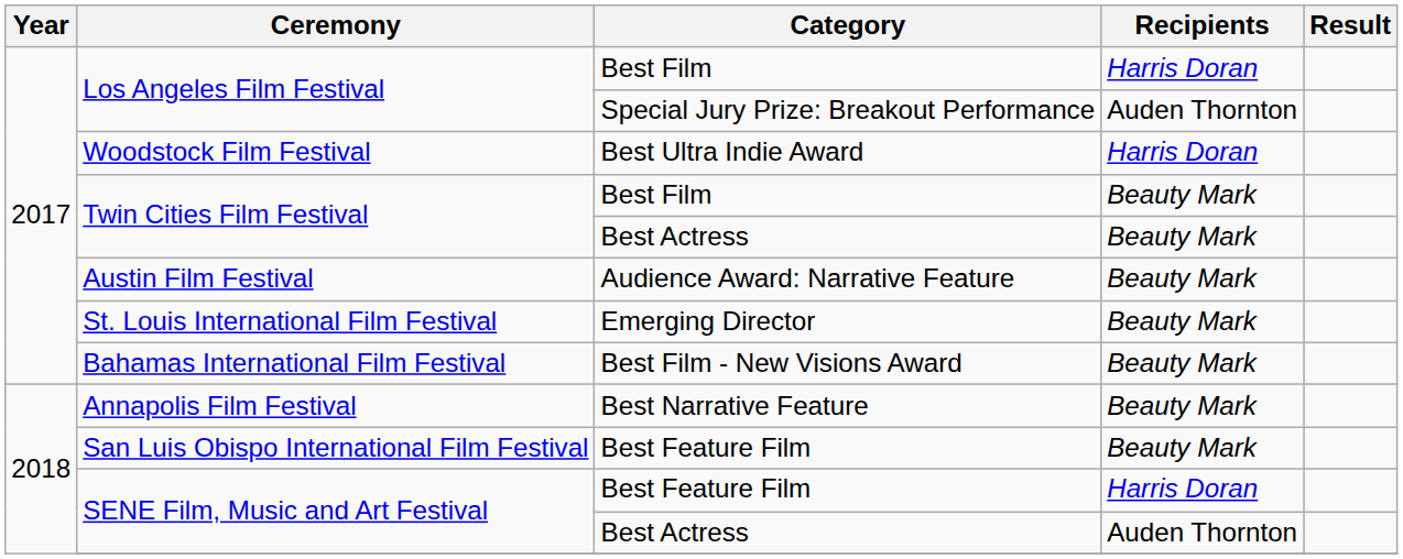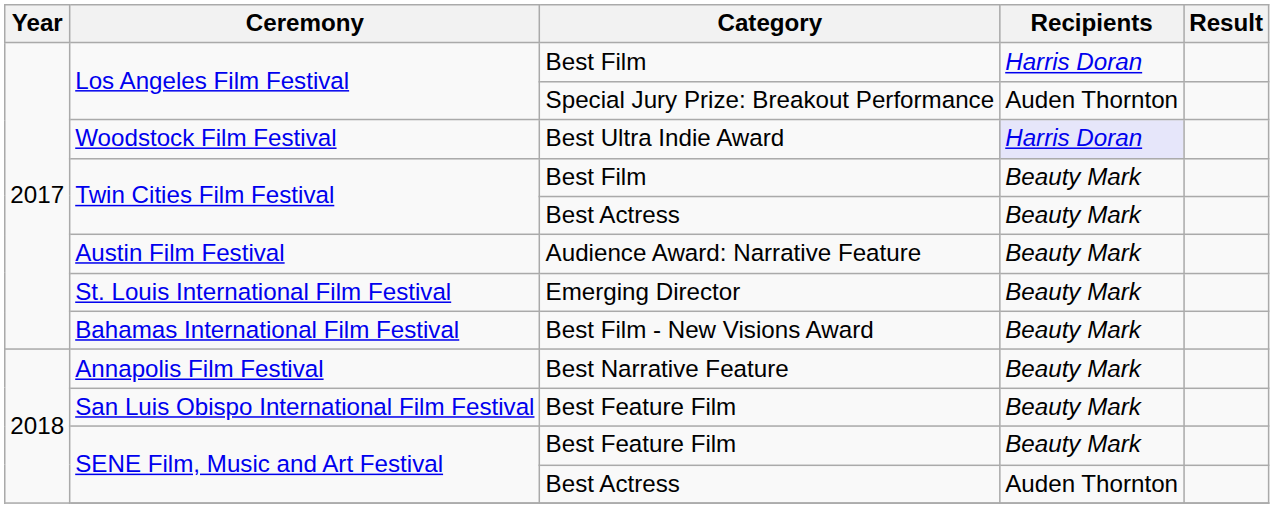 <table class="wikitable sortable">
 <tr>
 <th align="left">Year</th>
 <th align="left">Ceremony</th>
 <th align="left">Category</th>
 <th align="left">Recipients</th>
 <th align="left">Result</th>
 </tr>
 <tr>
 <td rowspan="8">2017</td>
 <td rowspan="2"><a href='#'>Los Angeles Film Festival</a></td>
 <td>Best Film</td>
 <td><em><a href='#'>Harris Doran</a></em></td>
 <td></td>
 </tr>
 <tr>
 <td>Special Jury Prize: Breakout Performance</td>
 <td>Auden Thornton</td>
 <td></td>
 </tr>
 <tr>
 <td><a href='#'>Woodstock Film Festival</a></td>
 <td>Best Ultra Indie Award</td>
-<td><em><a href='#'>Harris Doran</a></em></td>
+<td style="background: lavender;"><em><a href='#'>Harris Doran</a></em></td>
 <td></td>
 </tr>
 <tr>
 <td rowspan="2"><a href='#'>Twin Cities Film Festival</a></td>
 <td>Best Film</td>
 <td><em>Beauty Mark</em></td>
 <td></td>
 </tr>
 <tr>
 <td>Best Actress</td>
 <td><em>Beauty Mark</em></td>
 <td></td>
 </tr>
 <tr>
 <td><a href='#'>Austin Film Festival</a></td>
 <td>Audience Award: Narrative Feature</td>
 <td><em>Beauty Mark</em></td>
 <td></td>
 </tr>
 <tr>
 <td><a href='#'>St. Louis International Film Festival</a></td>
 <td>Emerging Director</td>
 <td><em>Beauty Mark</em></td>
 <td></td>
 </tr>
 <tr>
 <td><a href='#'>Bahamas International Film Festival</a></td>
 <td>Best Film - New Visions Award</td>
 <td><em>Beauty Mark</em></td>
 <td></td>
 </tr>
 <tr>
 <td rowspan="6">2018</td>
 <td><a href='#'>Annapolis Film Festival</a></td>
 <td>Best Narrative Feature</td>
 <td><em>Beauty Mark</em></td>
 <td></td>
 </tr>
 <tr>
 <td><a href='#'>San Luis Obispo International Film Festival</a></td>
 <td>Best Feature Film</td>
 <td><em>Beauty Mark</em></td>
 <td></td>
 </tr>
 <tr>
 <td rowspan="2"><a href='#'>SENE Film, Music and Art Festival</a></td>
 <td>Best Feature Film</td>
-<td><em><a href='#'>Harris Doran</a></em></td>
+<td><em>Beauty Mark</em></td>
 <td></td>
 </tr>
 <tr>
 <td>Best Actress</td>
 <td>Auden Thornton</td>
 <td></td>
 </tr>
 <tr>
 </tr>
 </table>
